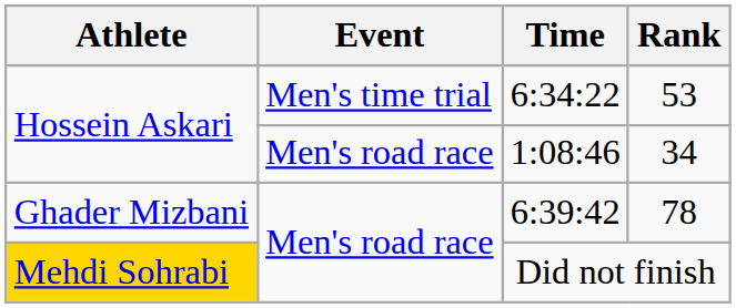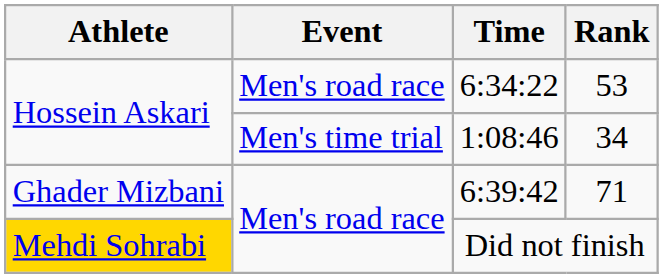 <table class=wikitable style="font-size:90%">
 <tr>
 <th>Athlete</th>
 <th>Event</th>
 <th>Time</th>
 <th>Rank</th>
 </tr>
 <tr align=center>
 <td align=left rowspan=2><a href='#'>Hossein Askari</a></td>
-<td align=left><a href='#'>Men's time trial</a></td>
+<td align=left><a href='#'>Men's road race</a></td>
 <td>6:34:22</td>
 <td>53</td>
 </tr>
 <tr align=center>
-<td align=left><a href='#'>Men's road race</a></td>
+<td align=left><a href='#'>Men's time trial</a></td>
 <td>1:08:46</td>
 <td>34</td>
 </tr>
 <tr align=center>
 <td align=left><a href='#'>Ghader Mizbani</a></td>
 <td align=left rowspan=2><a href='#'>Men's road race</a></td>
 <td>6:39:42</td>
-<td>78</td>
+<td>71</td>
 </tr>
 <tr align=center>
 <td align=left style="background: gold;"><a href='#'>Mehdi Sohrabi</a></td>
 <td colspan=2>Did not finish</td>
 </tr>
 </table>
